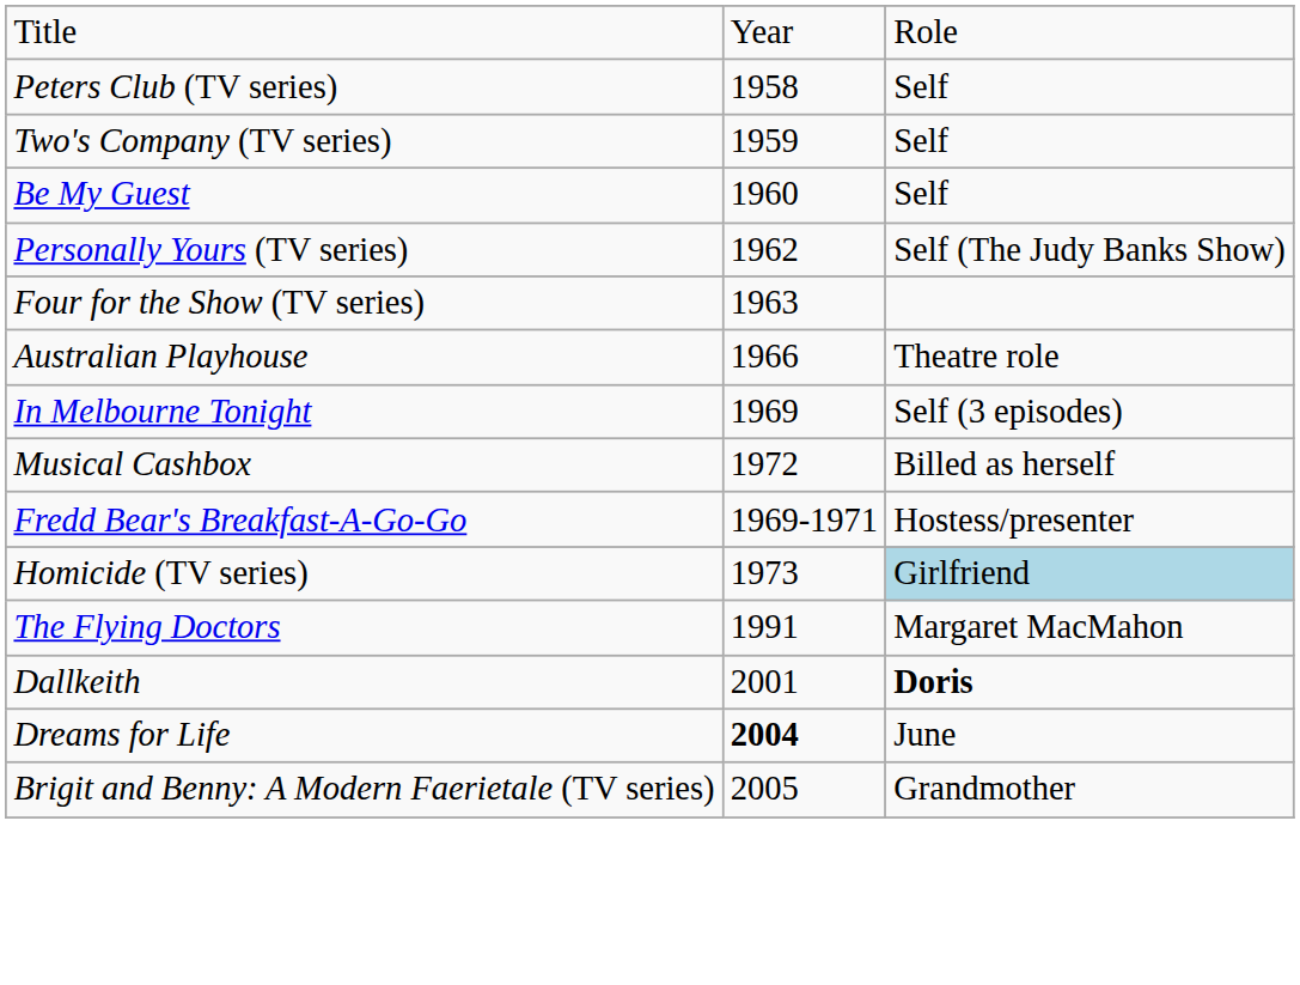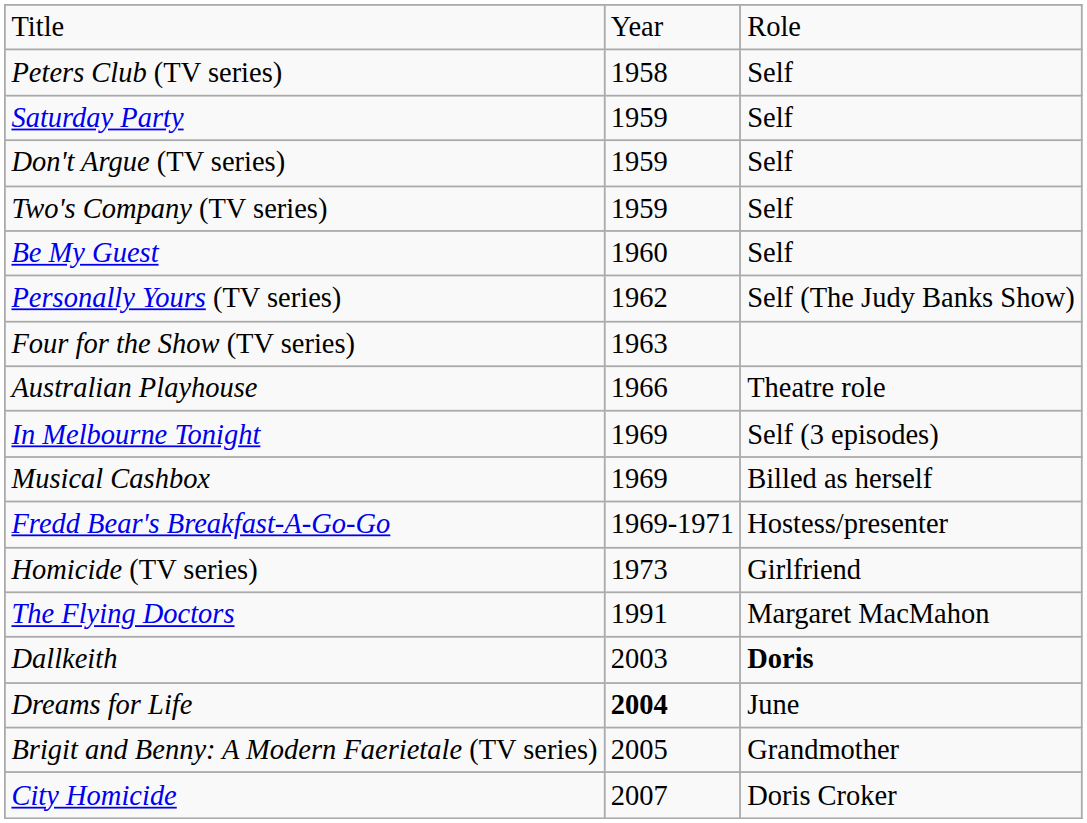 <table class="wikitable">
 <tr>
 <td>Title</td>
 <td>Year</td>
 <td>Role</td>
 </tr>
 <tr>
 <td><em>Peters Club</em> (TV series)</td>
 <td>1958</td>
+<td>Self</td>
+</tr>
+<tr>
+<td><em><a href='#'>Saturday Party</a></em></td>
+<td>1959</td>
+<td>Self</td>
+</tr>
+<tr>
+<td><em>Don't Argue</em> (TV series)</td>
+<td>1959</td>
 <td>Self</td>
 </tr>
 <tr>
 <td><em>Two's Company</em> (TV series)</td>
 <td>1959</td>
 <td>Self</td>
 </tr>
 <tr>
 <td><em><a href='#'> Be My Guest</a></em></td>
 <td>1960</td>
 <td>Self</td>
 </tr>
 <tr>
 <td><em><a href='#'>Personally Yours</a></em> (TV series)</td>
 <td>1962</td>
 <td>Self (The Judy Banks Show)</td>
 </tr>
 <tr>
 <td><em>Four for the Show</em> (TV series)</td>
 <td>1963</td>
 </tr>
 <tr>
 <td><em>Australian Playhouse</em></td>
 <td>1966</td>
 <td>Theatre role</td>
 </tr>
 <tr>
 <td><em><a href='#'>In Melbourne Tonight</a></em></td>
 <td>1969</td>
 <td>Self (3 episodes)</td>
 </tr>
 <tr>
 <td><em>Musical Cashbox</em></td>
-<td>1972</td>
+<td>1969</td>
 <td>Billed as herself</td>
 </tr>
 <tr>
 <td><em><a href='#'>Fredd Bear's Breakfast-A-Go-Go</a></em></td>
 <td>1969-1971</td>
 <td>Hostess/presenter</td>
 </tr>
 <tr>
 <td><em>Homicide</em> (TV series)</td>
 <td>1973</td>
-<td style="background: lightblue;">Girlfriend</td>
+<td>Girlfriend</td>
 </tr>
 <tr>
 <td><em><a href='#'>The Flying Doctors</a></em></td>
 <td>1991</td>
 <td>Margaret MacMahon</td>
 </tr>
 <tr>
 <td><em>Dallkeith</em></td>
-<td>2001</td>
+<td>2003</td>
 <td><strong>Doris</strong></td>
 </tr>
 <tr>
 <td><em>Dreams for Life</em></td>
 <td><strong>2004</strong></td>
 <td>June</td>
 </tr>
 <tr>
 <td><em>Brigit and Benny: A Modern Faerietale</em> (TV series)</td>
 <td>2005</td>
 <td>Grandmother</td>
 </tr>
+<tr>
+<td><em><a href='#'>City Homicide</a></em></td>
+<td>2007</td>
+<td>Doris Croker</td>
+</tr>
 </table>
